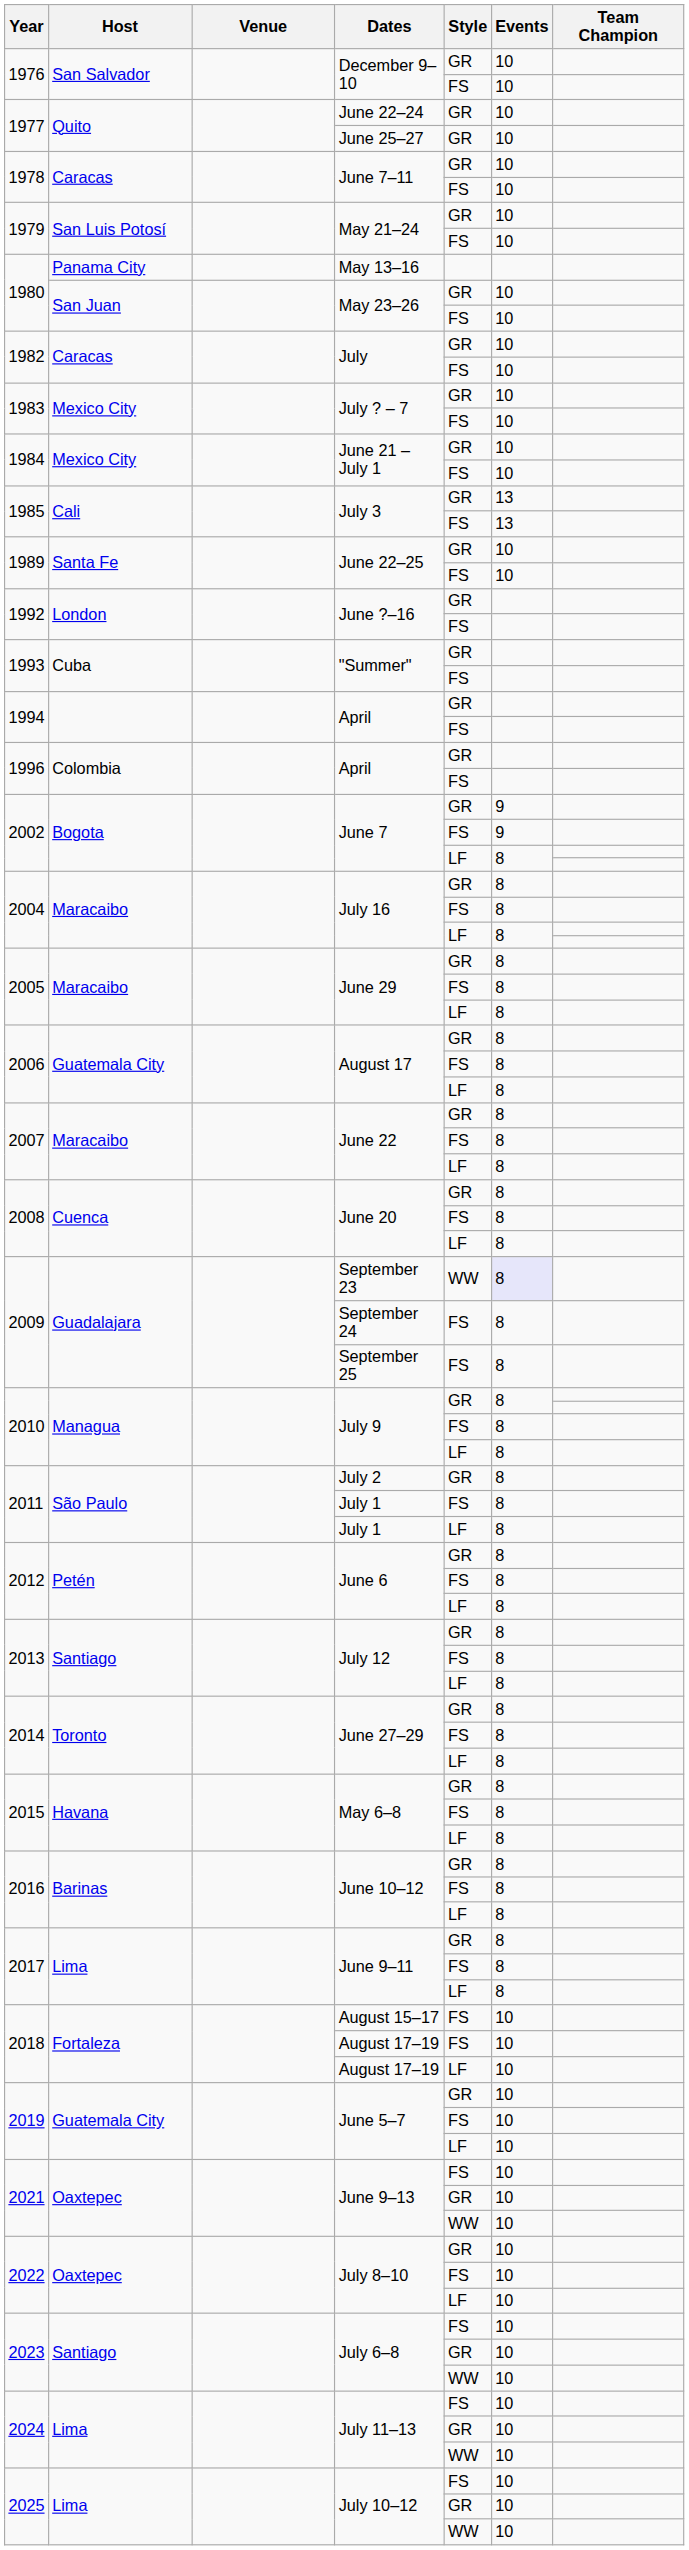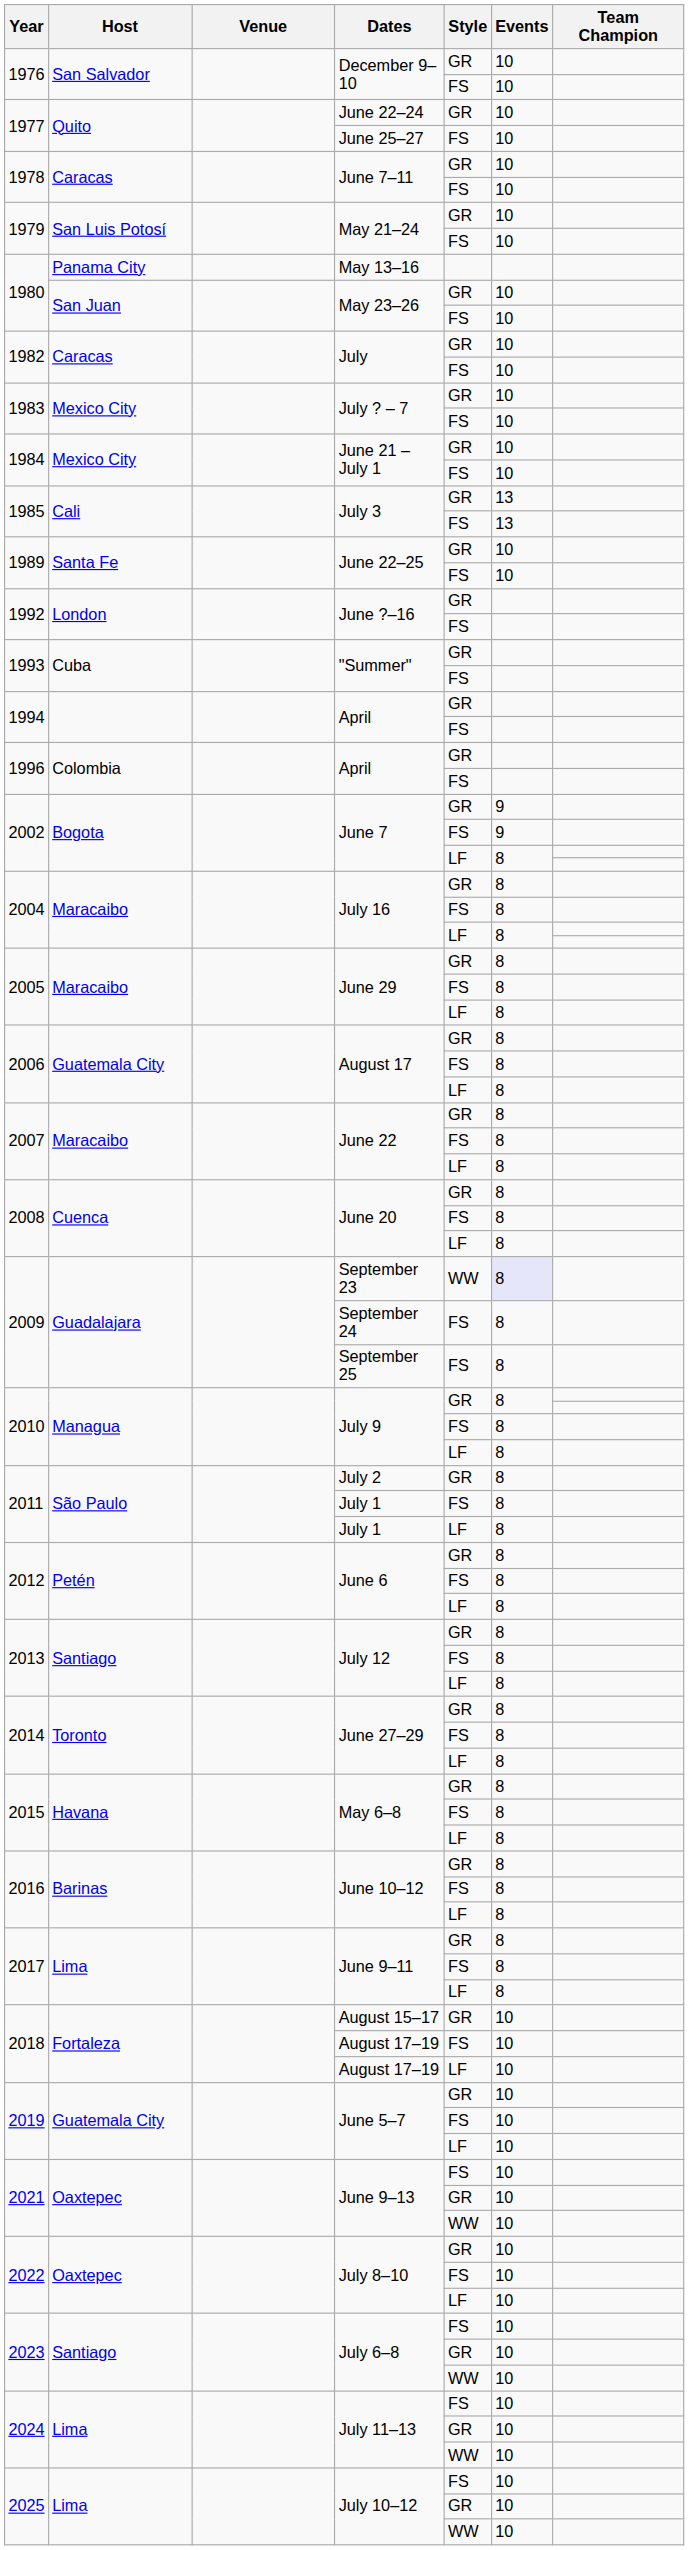 <table class="wikitable" style="text-align:left; font-size:90%">
 <tr>
 <th width=25px>Year</th>
 <th width=120px>Host</th>
 <th width=120px>Venue</th>
 <th width=90px>Dates</th>
 <th width=35px>Style</th>
 <th width=35px>Events</th>
 <th width=110px>Team Champion</th>
 </tr>
 <tr>
 <td rowspan=2>1976</td>
 <td rowspan=2> <a href='#'>San Salvador</a></td>
 <td rowspan=2></td>
 <td rowspan=2>December 9–10</td>
 <td>GR</td>
 <td>10</td>
 <td></td>
 </tr>
 <tr>
 <td>FS</td>
 <td>10</td>
 <td></td>
 </tr>
 <tr>
 <td rowspan=2>1977</td>
 <td rowspan=2> <a href='#'>Quito</a></td>
 <td rowspan=2></td>
 <td>June 22–24</td>
 <td>GR</td>
 <td>10</td>
 <td></td>
 </tr>
 <tr>
 <td>June 25–27</td>
-<td>GR</td>
+<td>FS</td>
 <td>10</td>
 <td></td>
 </tr>
 <tr>
 <td rowspan=2>1978</td>
 <td rowspan=2> <a href='#'>Caracas</a></td>
 <td rowspan=2></td>
 <td rowspan=2>June 7–11</td>
 <td>GR</td>
 <td>10</td>
 <td></td>
 </tr>
 <tr>
 <td>FS</td>
 <td>10</td>
 <td><br></td>
 </tr>
 <tr>
 <td rowspan=2>1979</td>
 <td rowspan=2> <a href='#'>San Luis Potosí</a></td>
 <td rowspan=2></td>
 <td rowspan=2>May 21–24</td>
 <td>GR</td>
 <td>10</td>
 <td></td>
 </tr>
 <tr>
 <td>FS</td>
 <td>10</td>
 <td></td>
 </tr>
 <tr>
 <td rowspan=3>1980</td>
 <td> <a href='#'>Panama City</a></td>
 <td></td>
 <td>May 13–16</td>
 <td></td>
 <td></td>
 <td></td>
 </tr>
 <tr>
 <td rowspan=2> <a href='#'>San Juan</a></td>
 <td rowspan=2></td>
 <td rowspan=2>May 23–26</td>
 <td>GR</td>
 <td>10</td>
 <td></td>
 </tr>
 <tr>
 <td>FS</td>
 <td>10</td>
 <td></td>
 </tr>
 <tr>
 <td rowspan=2>1982</td>
 <td rowspan=2> <a href='#'>Caracas</a></td>
 <td rowspan=2></td>
 <td rowspan=2>July</td>
 <td>GR</td>
 <td>10</td>
 <td></td>
 </tr>
 <tr>
 <td>FS</td>
 <td>10</td>
 <td></td>
 </tr>
 <tr>
 <td rowspan=2>1983</td>
 <td rowspan=2> <a href='#'>Mexico City</a></td>
 <td rowspan=2></td>
 <td rowspan=2>July ? – 7</td>
 <td>GR</td>
 <td>10</td>
 <td></td>
 </tr>
 <tr>
 <td>FS</td>
 <td>10</td>
 <td></td>
 </tr>
 <tr>
 <td rowspan=2>1984</td>
 <td rowspan=2> <a href='#'>Mexico City</a></td>
 <td rowspan=2></td>
 <td rowspan=2>June 21 – July 1</td>
 <td>GR</td>
 <td>10</td>
 <td></td>
 </tr>
 <tr>
 <td>FS</td>
 <td>10</td>
 <td></td>
 </tr>
 <tr>
 <td rowspan=2>1985</td>
 <td rowspan=2> <a href='#'>Cali</a></td>
 <td rowspan=2></td>
 <td rowspan=2>July 3</td>
 <td>GR</td>
 <td>13</td>
 <td></td>
 </tr>
 <tr>
 <td>FS</td>
 <td>13</td>
 <td></td>
 </tr>
 <tr>
 <td rowspan=2>1989</td>
 <td rowspan=2> <a href='#'>Santa Fe</a></td>
 <td rowspan=2></td>
 <td rowspan=2>June 22–25</td>
 <td>GR</td>
 <td>10</td>
 <td></td>
 </tr>
 <tr>
 <td>FS</td>
 <td>10</td>
 <td></td>
 </tr>
 <tr>
 <td rowspan=2>1992</td>
 <td rowspan=2> <a href='#'>London</a></td>
 <td rowspan=2></td>
 <td rowspan=2>June ?–16</td>
 <td>GR</td>
 <td></td>
 <td></td>
 </tr>
 <tr>
 <td>FS</td>
 <td></td>
 <td></td>
 </tr>
 <tr>
 <td rowspan=2>1993</td>
 <td rowspan=2> Cuba</td>
 <td rowspan=2></td>
 <td rowspan=2>"Summer"</td>
 <td>GR</td>
 <td></td>
 <td></td>
 </tr>
 <tr>
 <td>FS</td>
 <td></td>
 <td></td>
 </tr>
 <tr>
 <td rowspan=2>1994</td>
 <td rowspan=2></td>
 <td rowspan=2></td>
 <td rowspan=2>April</td>
 <td>GR</td>
 <td></td>
 <td></td>
 </tr>
 <tr>
 <td>FS</td>
 <td></td>
 <td></td>
 </tr>
 <tr>
 <td rowspan=2>1996</td>
 <td rowspan=2> Colombia</td>
 <td rowspan=2></td>
 <td rowspan=2>April</td>
 <td>GR</td>
 <td></td>
 <td></td>
 </tr>
 <tr>
 <td>FS</td>
 <td></td>
 <td><br></td>
 </tr>
 <tr>
 <td rowspan=4>2002</td>
 <td rowspan=4> <a href='#'>Bogota</a></td>
 <td rowspan=4></td>
 <td rowspan=4>June 7</td>
 <td>GR</td>
 <td>9</td>
 <td></td>
 </tr>
 <tr>
 <td>FS</td>
 <td>9</td>
 <td></td>
 </tr>
 <tr>
 <td rowspan=2>LF</td>
 <td rowspan=2>8</td>
 <td></td>
 </tr>
 <tr>
 <td></td>
 </tr>
 <tr>
 <td rowspan=4>2004</td>
 <td rowspan=4> <a href='#'>Maracaibo</a></td>
 <td rowspan=4></td>
 <td rowspan=4>July 16</td>
 <td>GR</td>
 <td>8</td>
 <td></td>
 </tr>
 <tr>
 <td>FS</td>
 <td>8</td>
 <td></td>
 </tr>
 <tr>
 <td rowspan=2>LF</td>
 <td rowspan=2>8</td>
 <td></td>
 </tr>
 <tr>
 <td></td>
 </tr>
 <tr>
 <td rowspan=3>2005</td>
 <td rowspan=3> <a href='#'>Maracaibo</a></td>
 <td rowspan=3></td>
 <td rowspan=3>June 29</td>
 <td>GR</td>
 <td>8</td>
 <td></td>
 </tr>
 <tr>
 <td>FS</td>
 <td>8</td>
 <td></td>
 </tr>
 <tr>
 <td>LF</td>
 <td>8</td>
 <td></td>
 </tr>
 <tr>
 <td rowspan=3>2006</td>
 <td rowspan=3> <a href='#'>Guatemala City</a></td>
 <td rowspan=3></td>
 <td rowspan=3>August 17</td>
 <td>GR</td>
 <td>8</td>
 <td></td>
 </tr>
 <tr>
 <td>FS</td>
 <td>8</td>
 <td></td>
 </tr>
 <tr>
 <td>LF</td>
 <td>8</td>
 <td></td>
 </tr>
 <tr>
 <td rowspan=3>2007</td>
 <td rowspan=3> <a href='#'>Maracaibo</a></td>
 <td rowspan=3></td>
 <td rowspan=3>June 22</td>
 <td>GR</td>
 <td>8</td>
 <td></td>
 </tr>
 <tr>
 <td>FS</td>
 <td>8</td>
 <td></td>
 </tr>
 <tr>
 <td>LF</td>
 <td>8</td>
 <td></td>
 </tr>
 <tr>
 <td rowspan=3>2008</td>
 <td rowspan=3> <a href='#'>Cuenca</a></td>
 <td rowspan=3></td>
 <td rowspan=3>June 20</td>
 <td>GR</td>
 <td>8</td>
 <td></td>
 </tr>
 <tr>
 <td>FS</td>
 <td>8</td>
 <td></td>
 </tr>
 <tr>
 <td>LF</td>
 <td>8</td>
 <td></td>
 </tr>
 <tr>
 <td rowspan=3>2009</td>
 <td rowspan=3> <a href='#'>Guadalajara</a></td>
 <td rowspan=3></td>
 <td>September 23</td>
 <td>WW</td>
 <td style="background: lavender;">8</td>
 <td></td>
 </tr>
 <tr>
 <td>September 24</td>
 <td>FS</td>
 <td>8</td>
 <td></td>
 </tr>
 <tr>
 <td>September 25</td>
 <td>FS</td>
 <td>8</td>
 <td></td>
 </tr>
 <tr>
 <td rowspan=4>2010</td>
 <td rowspan=4> <a href='#'>Managua</a></td>
 <td rowspan=4></td>
 <td rowspan=4>July 9</td>
 <td rowspan=2>GR</td>
 <td rowspan=2>8</td>
 <td></td>
 </tr>
 <tr>
 <td></td>
 </tr>
 <tr>
 <td>FS</td>
 <td>8</td>
 <td></td>
 </tr>
 <tr>
 <td>LF</td>
 <td>8</td>
 <td></td>
 </tr>
 <tr>
 <td rowspan=3>2011</td>
 <td rowspan=3> <a href='#'>São Paulo</a></td>
 <td rowspan=3></td>
 <td>July 2</td>
 <td>GR</td>
 <td>8</td>
 <td></td>
 </tr>
 <tr>
 <td>July 1</td>
 <td>FS</td>
 <td>8</td>
 <td></td>
 </tr>
 <tr>
 <td>July 1</td>
 <td>LF</td>
 <td>8</td>
 <td></td>
 </tr>
 <tr>
 <td rowspan=3>2012</td>
 <td rowspan=3> <a href='#'>Petén</a></td>
 <td rowspan=3></td>
 <td rowspan=3>June 6</td>
 <td>GR</td>
 <td>8</td>
 <td></td>
 </tr>
 <tr>
 <td>FS</td>
 <td>8</td>
 <td></td>
 </tr>
 <tr>
 <td>LF</td>
 <td>8</td>
 <td></td>
 </tr>
 <tr>
 <td rowspan=3>2013</td>
 <td rowspan=3> <a href='#'>Santiago</a></td>
 <td rowspan=3></td>
 <td rowspan=3>July 12</td>
 <td>GR</td>
 <td>8</td>
 <td></td>
 </tr>
 <tr>
 <td>FS</td>
 <td>8</td>
 <td></td>
 </tr>
 <tr>
 <td>LF</td>
 <td>8</td>
 <td></td>
 </tr>
 <tr>
 <td rowspan=3>2014</td>
 <td rowspan=3> <a href='#'>Toronto</a></td>
 <td rowspan=3></td>
 <td rowspan=3>June 27–29</td>
 <td>GR</td>
 <td>8</td>
 <td></td>
 </tr>
 <tr>
 <td>FS</td>
 <td>8</td>
 <td></td>
 </tr>
 <tr>
 <td>LF</td>
 <td>8</td>
 <td></td>
 </tr>
 <tr>
 <td rowspan=3>2015</td>
 <td rowspan=3> <a href='#'>Havana</a></td>
 <td rowspan=3></td>
 <td rowspan=3>May 6–8</td>
 <td>GR</td>
 <td>8</td>
 <td></td>
 </tr>
 <tr>
 <td>FS</td>
 <td>8</td>
 <td></td>
 </tr>
 <tr>
 <td>LF</td>
 <td>8</td>
 <td></td>
 </tr>
 <tr>
 <td rowspan=3>2016</td>
 <td rowspan=3> <a href='#'>Barinas</a></td>
 <td rowspan=3></td>
 <td rowspan=3>June 10–12</td>
 <td>GR</td>
 <td>8</td>
 <td></td>
 </tr>
 <tr>
 <td>FS</td>
 <td>8</td>
 <td></td>
 </tr>
 <tr>
 <td>LF</td>
 <td>8</td>
 <td></td>
 </tr>
 <tr>
 <td rowspan=3>2017</td>
 <td rowspan=3> <a href='#'>Lima</a></td>
 <td rowspan=3></td>
 <td rowspan=3>June 9–11</td>
 <td>GR</td>
 <td>8</td>
 <td></td>
 </tr>
 <tr>
 <td>FS</td>
 <td>8</td>
 <td></td>
 </tr>
 <tr>
 <td>LF</td>
 <td>8</td>
 <td></td>
 </tr>
 <tr>
 <td rowspan=3>2018</td>
 <td rowspan=3> <a href='#'>Fortaleza</a></td>
 <td rowspan=3></td>
 <td>August 15–17</td>
-<td>FS</td>
+<td>GR</td>
 <td>10</td>
 <td></td>
 </tr>
 <tr>
 <td>August 17–19</td>
 <td>FS</td>
 <td>10</td>
 <td></td>
 </tr>
 <tr>
 <td>August 17–19</td>
 <td>LF</td>
 <td>10</td>
 <td></td>
 </tr>
 <tr>
 <td rowspan=3><a href='#'>2019</a></td>
 <td rowspan=3> <a href='#'>Guatemala City</a></td>
 <td rowspan=3></td>
 <td rowspan=3>June 5–7</td>
 <td>GR</td>
 <td>10</td>
 <td></td>
 </tr>
 <tr>
 <td>FS</td>
 <td>10</td>
 <td></td>
 </tr>
 <tr>
 <td>LF</td>
 <td>10</td>
 <td></td>
 </tr>
 <tr>
 <td rowspan=3><a href='#'>2021</a></td>
 <td rowspan=3> <a href='#'>Oaxtepec</a></td>
 <td rowspan=3></td>
 <td rowspan=3>June 9–13</td>
 <td>FS</td>
 <td>10</td>
 <td></td>
 </tr>
 <tr>
 <td>GR</td>
 <td>10</td>
 <td></td>
 </tr>
 <tr>
 <td>WW</td>
 <td>10</td>
 <td></td>
 </tr>
 <tr>
 <td rowspan=3><a href='#'>2022</a></td>
 <td rowspan=3> <a href='#'>Oaxtepec</a></td>
 <td rowspan=3></td>
 <td rowspan=3>July 8–10</td>
 <td>GR</td>
 <td>10</td>
 <td></td>
 </tr>
 <tr>
 <td>FS</td>
 <td>10</td>
 <td></td>
 </tr>
 <tr>
 <td>LF</td>
 <td>10</td>
 <td></td>
 </tr>
 <tr>
 <td rowspan=3><a href='#'>2023</a></td>
 <td rowspan=3> <a href='#'>Santiago</a></td>
 <td rowspan=3></td>
 <td rowspan=3>July 6–8</td>
 <td>FS</td>
 <td>10</td>
 <td></td>
 </tr>
 <tr>
 <td>GR</td>
 <td>10</td>
 <td></td>
 </tr>
 <tr>
 <td>WW</td>
 <td>10</td>
 <td></td>
 </tr>
 <tr>
 <td rowspan=3><a href='#'>2024</a></td>
 <td rowspan=3> <a href='#'>Lima</a></td>
 <td rowspan=3></td>
 <td rowspan=3>July 11–13</td>
 <td>FS</td>
 <td>10</td>
 <td></td>
 </tr>
 <tr>
 <td>GR</td>
 <td>10</td>
 <td></td>
 </tr>
 <tr>
 <td>WW</td>
 <td>10</td>
 <td></td>
 </tr>
 <tr>
 <td rowspan=3><a href='#'>2025</a></td>
 <td rowspan=3> <a href='#'>Lima</a></td>
 <td rowspan=3></td>
 <td rowspan=3>July 10–12</td>
 <td>FS</td>
 <td>10</td>
 <td></td>
 </tr>
 <tr>
 <td>GR</td>
 <td>10</td>
 <td></td>
 </tr>
 <tr>
 <td>WW</td>
 <td>10</td>
 <td></td>
 </tr>
 </table>
